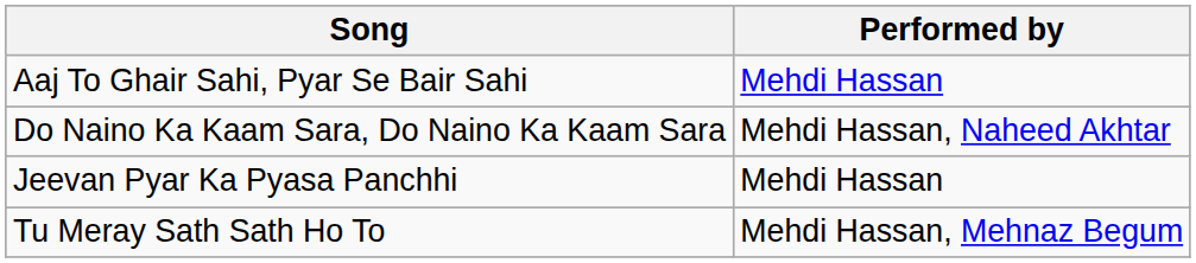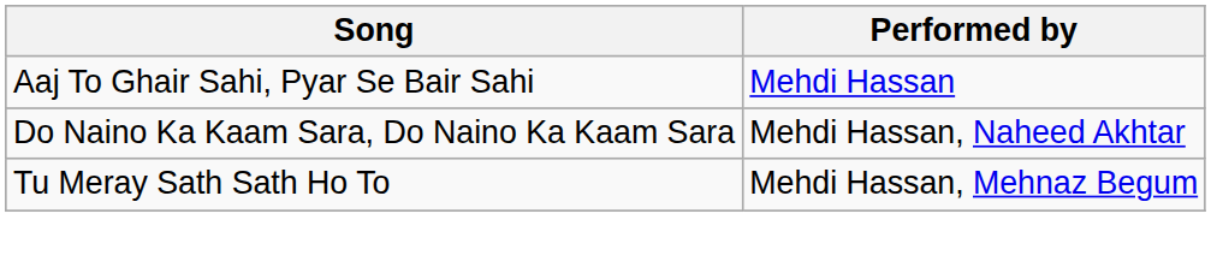 <table class="wikitable">
 <tr>
 <th>Song</th>
 <th>Performed by</th>
 </tr>
 <tr>
 <td>Aaj To Ghair Sahi, Pyar Se Bair Sahi</td>
 <td><a href='#'>Mehdi Hassan</a></td>
 </tr>
 <tr>
 <td>Do Naino Ka Kaam Sara, Do Naino Ka Kaam Sara</td>
 <td>Mehdi Hassan, <a href='#'>Naheed Akhtar</a></td>
 </tr>
 <tr>
-<td>Jeevan Pyar Ka Pyasa Panchhi</td>
-<td>Mehdi Hassan</td>
-</tr>
-<tr>
 <td>Tu Meray Sath Sath Ho To</td>
 <td>Mehdi Hassan, <a href='#'>Mehnaz Begum</a></td>
 </tr>
 </table>
